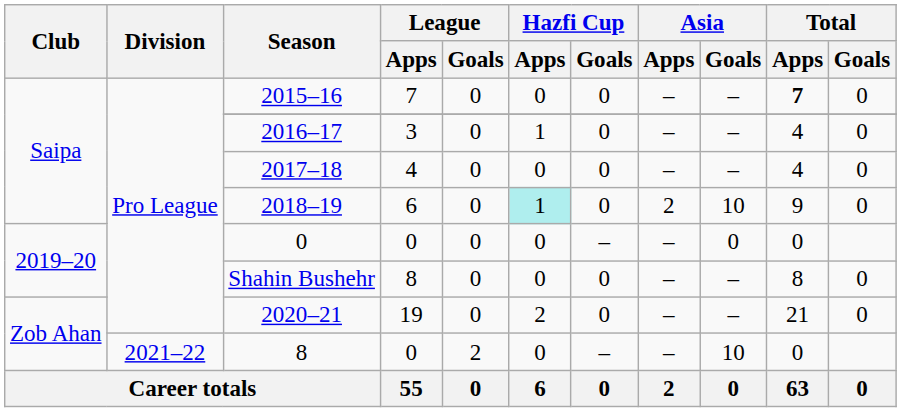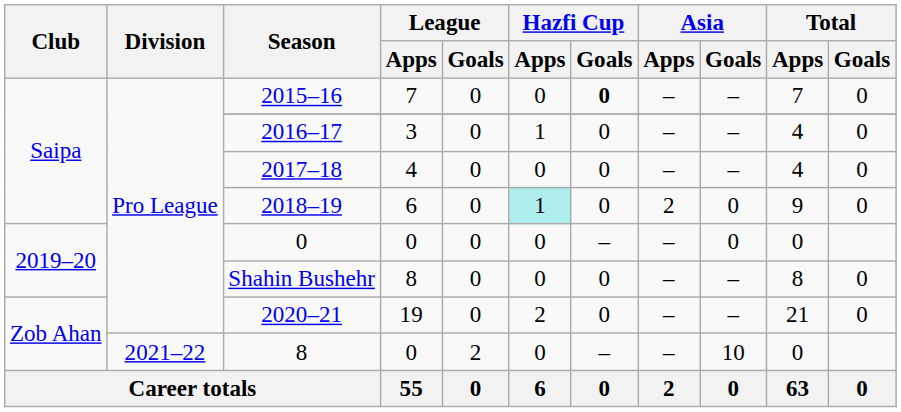 <table class="wikitable" style="text-align: center;">
 <tr>
 <th rowspan="2">Club</th>
 <th rowspan="2">Division</th>
 <th rowspan="2">Season</th>
 <th colspan="2">League</th>
 <th colspan="2"><a href='#'>Hazfi Cup</a></th>
 <th colspan="2"><a href='#'>Asia</a></th>
 <th colspan="2">Total</th>
 </tr>
 <tr>
 <th>Apps</th>
 <th>Goals</th>
 <th>Apps</th>
 <th>Goals</th>
 <th>Apps</th>
 <th>Goals</th>
 <th>Apps</th>
 <th>Goals</th>
 </tr>
 <tr>
 <td rowspan="5"><a href='#'>Saipa</a></td>
 <td rowspan="8"><a href='#'>Pro League</a></td>
 <td><a href='#'>2015–16</a></td>
 <td>7</td>
 <td>0</td>
 <td>0</td>
-<td>0</td>
+<td><strong>0</strong></td>
 <td>–</td>
 <td>–</td>
-<td><strong>7</strong></td>
+<td>7</td>
 <td>0</td>
 </tr>
 <tr>
 </tr>
 <tr>
 <td><a href='#'>2016–17</a></td>
 <td>3</td>
 <td>0</td>
 <td>1</td>
 <td>0</td>
 <td>–</td>
 <td>–</td>
 <td>4</td>
 <td>0</td>
 </tr>
 <tr>
 <td><a href='#'>2017–18</a></td>
 <td>4</td>
 <td>0</td>
 <td>0</td>
 <td>0</td>
 <td>–</td>
 <td>–</td>
 <td>4</td>
 <td>0</td>
 </tr>
 <tr>
 <td><a href='#'>2018–19</a></td>
 <td>6</td>
 <td>0</td>
 <td style="background: paleturquoise;">1</td>
 <td>0</td>
 <td>2</td>
-<td>10</td>
+<td>0</td>
 <td>9</td>
 <td>0</td>
 </tr>
 <tr>
 <td rowspan="2"><a href='#'>2019–20</a></td>
 <td>0</td>
 <td>0</td>
 <td>0</td>
 <td>0</td>
 <td>–</td>
 <td>–</td>
 <td>0</td>
 <td>0</td>
 </tr>
 <tr>
 <td><a href='#'>Shahin Bushehr</a></td>
 <td>8</td>
 <td>0</td>
 <td>0</td>
 <td>0</td>
 <td>–</td>
 <td>–</td>
 <td>8</td>
 <td>0</td>
 </tr>
 <tr>
 <td rowspan="2"><a href='#'>Zob Ahan</a></td>
 <td><a href='#'>2020–21</a></td>
 <td>19</td>
 <td>0</td>
 <td>2</td>
 <td>0</td>
 <td>–</td>
 <td>–</td>
 <td>21</td>
 <td>0</td>
 </tr>
 <tr>
 <td><a href='#'>2021–22</a></td>
 <td>8</td>
 <td>0</td>
 <td>2</td>
 <td>0</td>
 <td>–</td>
 <td>–</td>
 <td>10</td>
 <td>0</td>
 </tr>
 <tr>
 <th colspan=3>Career totals</th>
 <th>55</th>
 <th>0</th>
 <th>6</th>
 <th>0</th>
 <th>2</th>
 <th>0</th>
 <th>63</th>
 <th>0</th>
 </tr>
 </table>
